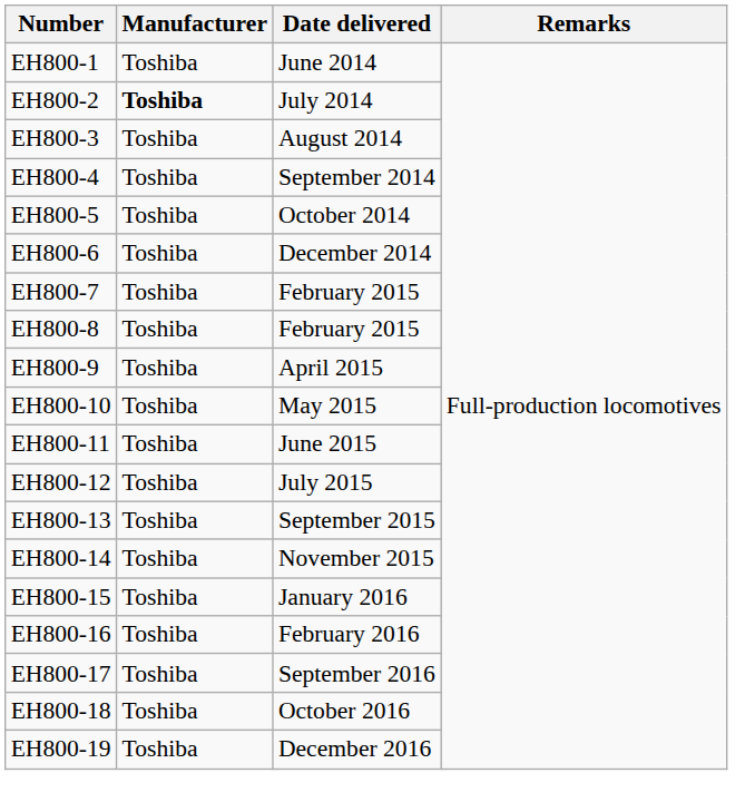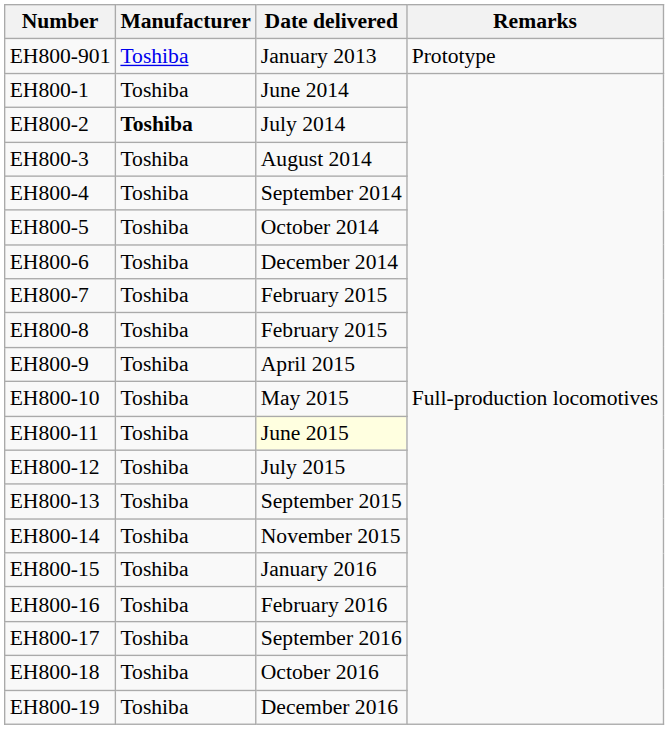 <table class="wikitable">
 <tr>
 <th>Number</th>
 <th>Manufacturer</th>
 <th>Date delivered</th>
 <th>Remarks</th>
+</tr>
+<tr>
+<td>EH800-901</td>
+<td><a href='#'>Toshiba</a></td>
+<td>January 2013</td>
+<td>Prototype</td>
 </tr>
 <tr>
 <td>EH800-1</td>
 <td>Toshiba</td>
 <td>June 2014</td>
 <td rowspan="19">Full-production locomotives</td>
 </tr>
 <tr>
 <td>EH800-2</td>
 <td><strong>Toshiba</strong></td>
 <td>July 2014</td>
 </tr>
 <tr>
 <td>EH800-3</td>
 <td>Toshiba</td>
 <td>August 2014</td>
 </tr>
 <tr>
 <td>EH800-4</td>
 <td>Toshiba</td>
 <td>September 2014</td>
 </tr>
 <tr>
 <td>EH800-5</td>
 <td>Toshiba</td>
 <td>October 2014</td>
 </tr>
 <tr>
 <td>EH800-6</td>
 <td>Toshiba</td>
 <td>December 2014</td>
 </tr>
 <tr>
 <td>EH800-7</td>
 <td>Toshiba</td>
 <td>February 2015</td>
 </tr>
 <tr>
 <td>EH800-8</td>
 <td>Toshiba</td>
 <td>February 2015</td>
 </tr>
 <tr>
 <td>EH800-9</td>
 <td>Toshiba</td>
 <td>April 2015</td>
 </tr>
 <tr>
 <td>EH800-10</td>
 <td>Toshiba</td>
 <td>May 2015</td>
 </tr>
 <tr>
 <td>EH800-11</td>
 <td>Toshiba</td>
-<td>June 2015</td>
+<td style="background: lightyellow;">June 2015</td>
 </tr>
 <tr>
 <td>EH800-12</td>
 <td>Toshiba</td>
 <td>July 2015</td>
 </tr>
 <tr>
 <td>EH800-13</td>
 <td>Toshiba</td>
 <td>September 2015</td>
 </tr>
 <tr>
 <td>EH800-14</td>
 <td>Toshiba</td>
 <td>November 2015</td>
 </tr>
 <tr>
 <td>EH800-15</td>
 <td>Toshiba</td>
 <td>January 2016</td>
 </tr>
 <tr>
 <td>EH800-16</td>
 <td>Toshiba</td>
 <td>February 2016</td>
 </tr>
 <tr>
 <td>EH800-17</td>
 <td>Toshiba</td>
 <td>September 2016</td>
 </tr>
 <tr>
 <td>EH800-18</td>
 <td>Toshiba</td>
 <td>October 2016</td>
 </tr>
 <tr>
 <td>EH800-19</td>
 <td>Toshiba</td>
 <td>December 2016</td>
 </tr>
 </table>
